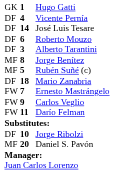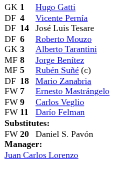 <table style="font-size:90%; margin:0.2em auto;" cellspacing="0" cellpadding="0">
 <tr>
 <th width="25"></th>
 <th width="25"></th>
 </tr>
 <tr>
 <td>GK</td>
 <td><strong>1</strong></td>
 <td> <a href='#'>Hugo Gatti</a></td>
 </tr>
 <tr>
 <td>DF</td>
 <td><strong>4</strong></td>
 <td> <a href='#'>Vicente Pernía</a></td>
 </tr>
 <tr>
 <td>DF</td>
 <td><strong>14</strong></td>
 <td> José Luis Tesare</td>
 </tr>
 <tr>
 <td>DF</td>
 <td><strong>6</strong></td>
 <td> <a href='#'>Roberto Mouzo</a></td>
 </tr>
 <tr>
-<td>DF</td>
+<td>GK</td>
 <td><strong>3</strong></td>
 <td> <a href='#'>Alberto Tarantini</a></td>
 </tr>
 <tr>
 <td>MF</td>
 <td><strong>8</strong></td>
 <td> <a href='#'>Jorge Benítez</a></td>
 <td></td>
 <td></td>
 </tr>
 <tr>
 <td>MF</td>
 <td><strong>5</strong></td>
 <td> <a href='#'>Rubén Suñé</a> (c)</td>
 </tr>
 <tr>
 <td>DF</td>
 <td><strong>18</strong></td>
 <td> <a href='#'>Mario Zanabria</a></td>
 </tr>
 <tr>
 <td>FW</td>
 <td><strong>7</strong></td>
 <td> <a href='#'>Ernesto Mastrángelo</a></td>
 </tr>
 <tr>
 <td>FW</td>
 <td><strong>9</strong></td>
 <td> <a href='#'>Carlos Veglio</a></td>
 </tr>
 <tr>
 <td>FW</td>
 <td><strong>11</strong></td>
 <td> <a href='#'>Darío Felman</a></td>
 </tr>
 <tr>
 </tr>
 <tr>
 <td colspan=3><strong>Substitutes:</strong></td>
 </tr>
 <tr>
-<td>DF</td>
-<td><strong>10</strong></td>
-<td> <a href='#'>Jorge Ribolzi</a></td>
-<td></td>
-<td> </td>
-</tr>
-<tr>
-<td>MF</td>
+<td>FW</td>
 <td><strong>20</strong></td>
 <td> Daniel S. Pavón</td>
 <td></td>
 <td></td>
 </tr>
 <tr>
 <td colspan=3><strong>Manager:</strong></td>
 </tr>
 <tr>
 <td colspan=4> <a href='#'>Juan Carlos Lorenzo</a></td>
 </tr>
 </table>
